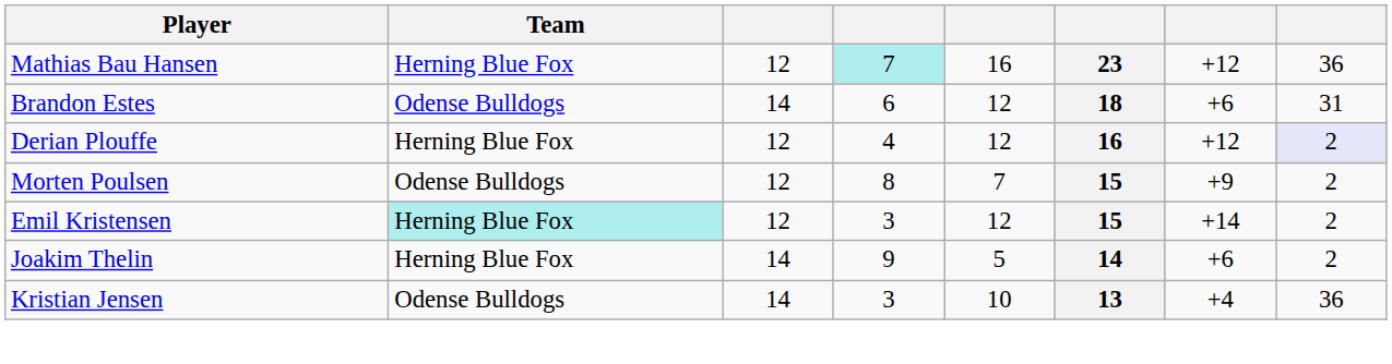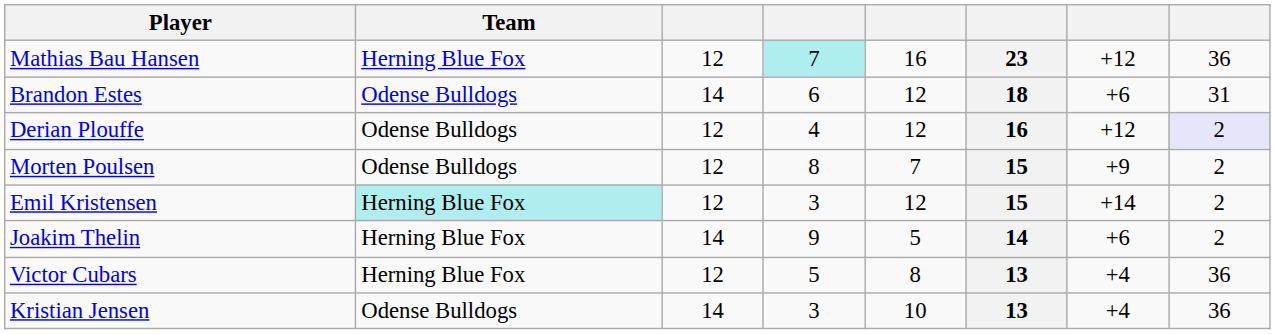 <table class="wikitable sortable" style="text-align: center">
 <tr>
 <th style="width: 15em;">Player</th>
 <th style="width: 13em;">Team</th>
 <th style="width: 4em;"></th>
 <th style="width: 4em;"></th>
 <th style="width: 4em;"></th>
 <th style="width: 4em;"></th>
 <th style="width: 4em;"></th>
 <th style="width: 4em;"></th>
 </tr>
 <tr>
 <td style="text-align:left;"> <a href='#'>Mathias Bau Hansen</a></td>
 <td style="text-align:left;"><a href='#'>Herning Blue Fox</a></td>
 <td>12</td>
 <td style="background: paleturquoise;">7</td>
 <td>16</td>
 <th>23</th>
 <td>+12</td>
 <td>36</td>
 </tr>
 <tr>
 <td style="text-align:left;"> <a href='#'>Brandon Estes</a></td>
 <td style="text-align:left;"><a href='#'>Odense Bulldogs</a></td>
 <td>14</td>
 <td>6</td>
 <td>12</td>
 <th>18</th>
 <td>+6</td>
 <td>31</td>
 </tr>
 <tr>
 <td style="text-align:left;"> <a href='#'>Derian Plouffe</a></td>
-<td style="text-align:left;">Herning Blue Fox</td>
+<td style="text-align:left;">Odense Bulldogs</td>
 <td>12</td>
 <td>4</td>
 <td>12</td>
 <th>16</th>
 <td>+12</td>
 <td style="background: lavender;">2</td>
 </tr>
 <tr>
 <td style="text-align:left;"> <a href='#'>Morten Poulsen</a></td>
 <td style="text-align:left;">Odense Bulldogs</td>
 <td>12</td>
 <td>8</td>
 <td>7</td>
 <th>15</th>
 <td>+9</td>
 <td>2</td>
 </tr>
 <tr>
 <td style="text-align:left;"> <a href='#'>Emil Kristensen</a></td>
 <td style="background: paleturquoise; text-align:left;">Herning Blue Fox</td>
 <td>12</td>
 <td>3</td>
 <td>12</td>
 <th>15</th>
 <td>+14</td>
 <td>2</td>
 </tr>
 <tr>
 <td style="text-align:left;"> <a href='#'>Joakim Thelin</a></td>
 <td style="text-align:left;">Herning Blue Fox</td>
 <td>14</td>
 <td>9</td>
 <td>5</td>
 <th>14</th>
 <td>+6</td>
 <td>2</td>
 </tr>
 <tr>
+<td style="text-align:left;"> <a href='#'>Victor Cubars</a></td>
+<td style="text-align:left;">Herning Blue Fox</td>
+<td>12</td>
+<td>5</td>
+<td>8</td>
+<th>13</th>
+<td>+4</td>
+<td>36</td>
+</tr>
+<tr>
 <td style="text-align:left;"> <a href='#'>Kristian Jensen</a></td>
 <td style="text-align:left;">Odense Bulldogs</td>
 <td>14</td>
 <td>3</td>
 <td>10</td>
 <th>13</th>
 <td>+4</td>
 <td>36</td>
 </tr>
 </table>
